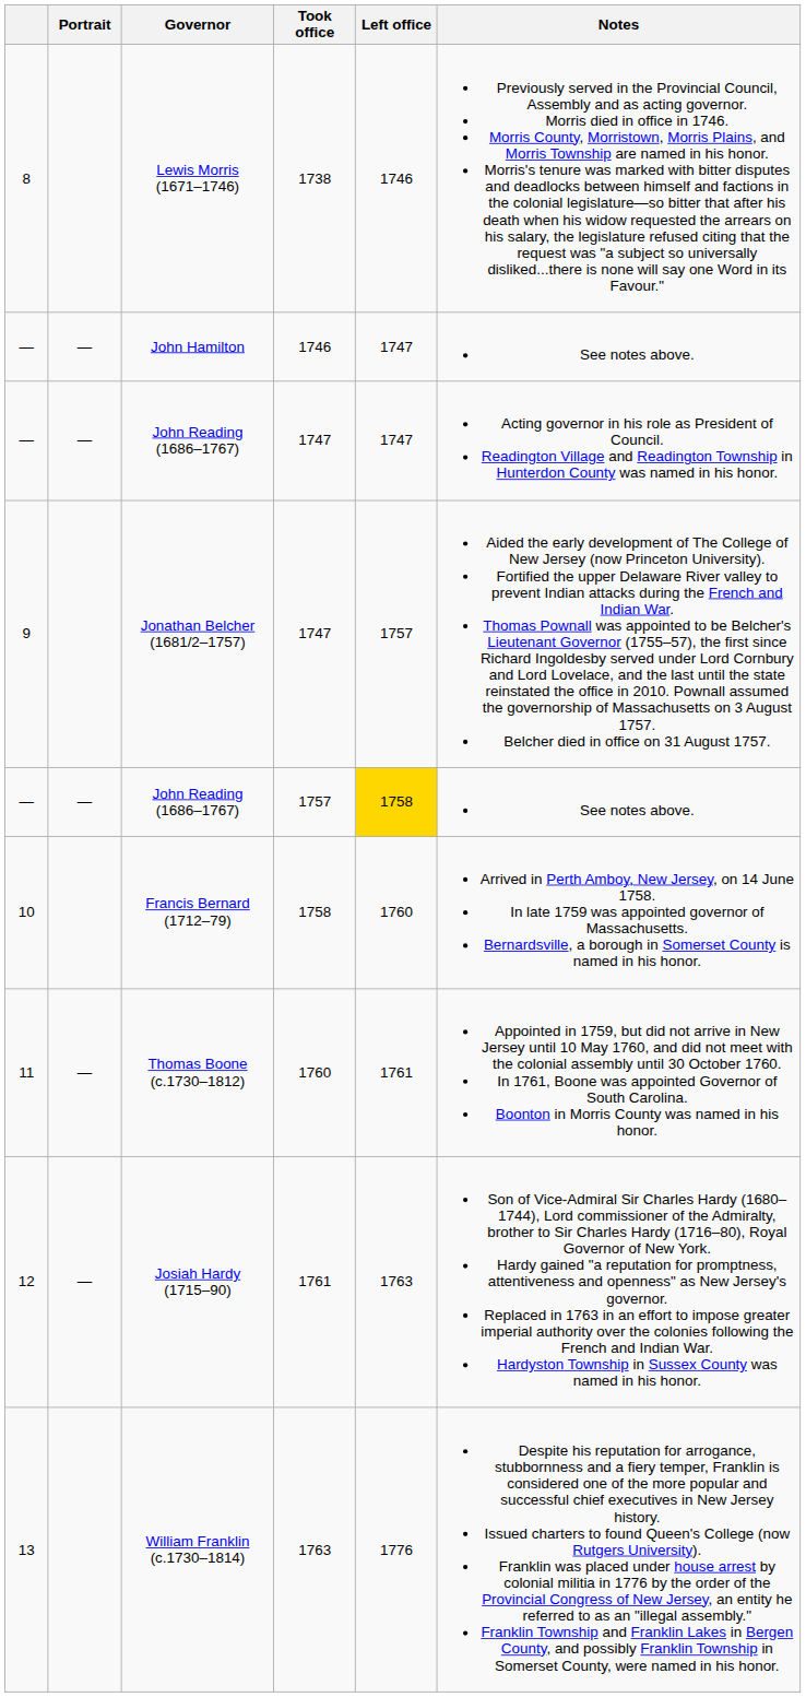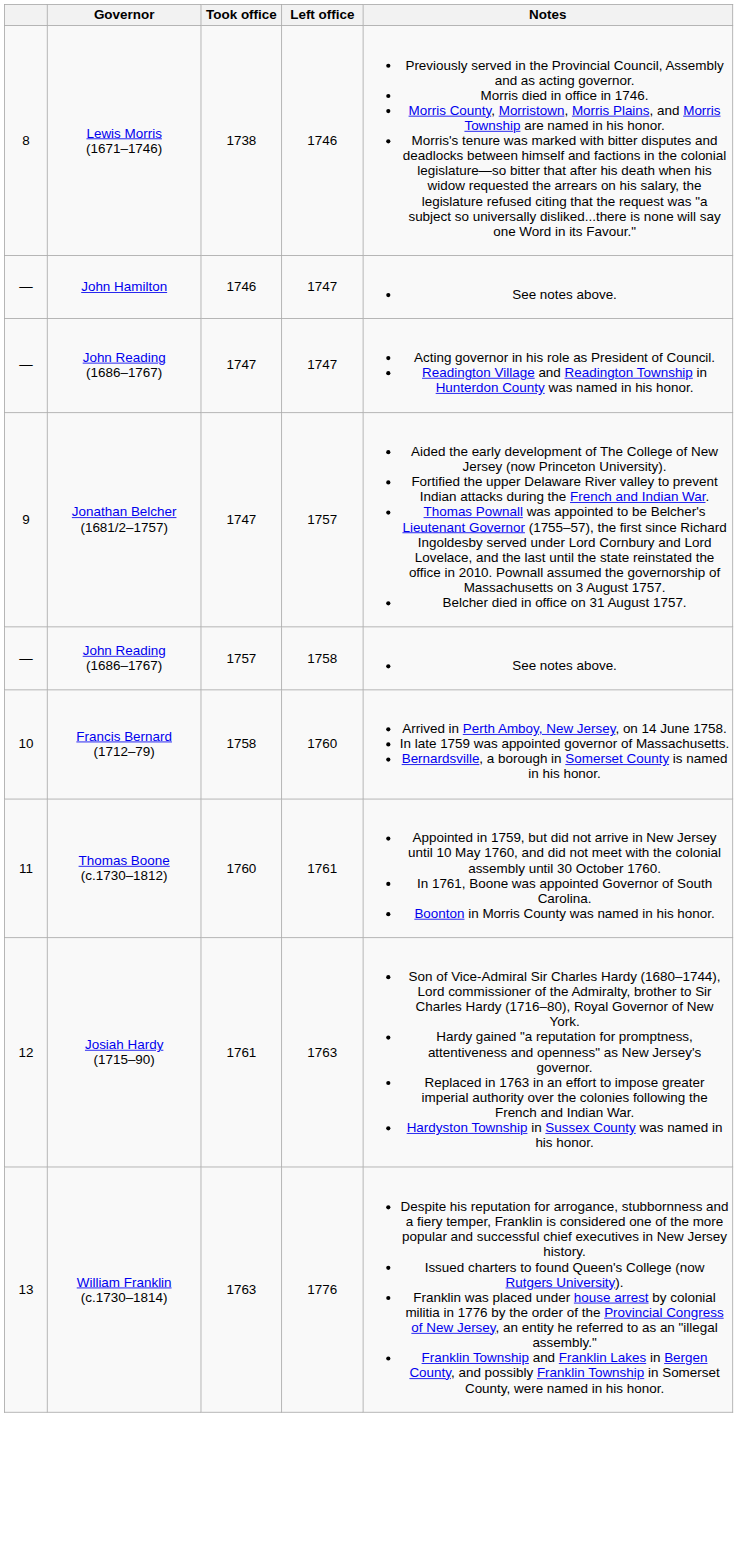 <table class="wikitable" style="text-align:center">
 <tr>
 <th scope=col width=50 data-sort-type="number"></th>
-<th scope=col width=80>Portrait</th>
 <th scope=col width=200>Governor</th>
 <th scope=col width=100>Took office</th>
 <th scope=col width=100>Left office</th>
 <th scope=col width=500>Notes</th>
 </tr>
 <tr>
 <td>8</td>
-<td></td>
 <td><a href='#'>Lewis Morris</a> <br>(1671–1746)</td>
 <td>1738</td>
 <td>1746</td>
 <td><br><ul><li>Previously served in the Provincial Council, Assembly and as acting governor.</li><li>Morris died in office in 1746.</li><li><a href='#'>Morris County</a>, <a href='#'>Morristown</a>, <a href='#'>Morris Plains</a>, and <a href='#'>Morris Township</a> are named in his honor.</li><li>Morris's tenure was marked with bitter disputes and deadlocks between himself and factions in the colonial legislature—so bitter that after his death when his widow requested the arrears on his salary, the legislature refused citing that the request was "a subject so universally disliked...there is none will say one Word in its Favour."</li></ul></td>
 </tr>
 <tr>
-<td>—</td>
 <td>—</td>
 <td><a href='#'>John Hamilton</a></td>
 <td>1746</td>
 <td>1747</td>
 <td><br><ul><li>See notes above.</li></ul></td>
 </tr>
 <tr>
 <td>—</td>
-<td>—</td>
 <td><a href='#'>John Reading</a><br>(1686–1767)</td>
 <td>1747</td>
 <td>1747</td>
 <td><br><ul><li>Acting governor in his role as President of Council.</li><li><a href='#'>Readington Village</a> and <a href='#'>Readington Township</a> in <a href='#'>Hunterdon County</a> was named in his honor.</li></ul></td>
 </tr>
 <tr>
 <td>9</td>
-<td></td>
 <td><a href='#'>Jonathan Belcher</a> <br>(1681/2–1757)</td>
 <td>1747</td>
 <td>1757</td>
 <td><br><ul><li>Aided the early development of The College of New Jersey (now Princeton University).</li><li>Fortified the upper Delaware River valley to prevent Indian attacks during the <a href='#'>French and Indian War</a>.</li><li><a href='#'>Thomas Pownall</a> was appointed to be Belcher's <a href='#'>Lieutenant Governor</a> (1755–57), the first since Richard Ingoldesby served under Lord Cornbury and Lord Lovelace, and the last until the state reinstated the office in 2010. Pownall assumed the governorship of Massachusetts on 3 August 1757.</li><li>Belcher died in office on 31 August 1757.</li></ul></td>
 </tr>
 <tr>
 <td>—</td>
-<td>—</td>
 <td><a href='#'>John Reading</a> <br>(1686–1767)</td>
 <td>1757</td>
-<td style="background: gold;">1758</td>
+<td>1758</td>
 <td><br><ul><li>See notes above.</li></ul></td>
 </tr>
 <tr>
 <td>10</td>
-<td></td>
 <td><a href='#'>Francis Bernard</a> <br>(1712–79)</td>
 <td>1758</td>
 <td>1760</td>
 <td><br><ul><li>Arrived in <a href='#'>Perth Amboy, New Jersey</a>, on 14 June 1758.</li><li>In late 1759 was appointed governor of Massachusetts.</li><li><a href='#'>Bernardsville</a>, a borough in <a href='#'>Somerset County</a> is named in his honor.</li></ul></td>
 </tr>
 <tr>
 <td>11</td>
-<td>—</td>
 <td><a href='#'>Thomas Boone</a> <br>(c.1730–1812)</td>
 <td>1760</td>
 <td>1761</td>
 <td><br><ul><li>Appointed in 1759, but did not arrive in New Jersey until 10 May 1760, and did not meet with the colonial assembly until 30 October 1760.</li><li>In 1761, Boone was appointed Governor of South Carolina.</li><li><a href='#'>Boonton</a> in Morris County was named in his honor.</li></ul></td>
 </tr>
 <tr>
 <td>12</td>
-<td>—</td>
 <td><a href='#'>Josiah Hardy</a> <br>(1715–90)</td>
 <td>1761</td>
 <td>1763</td>
 <td><br><ul><li>Son of Vice-Admiral Sir Charles Hardy (1680–1744), Lord commissioner of the Admiralty, brother to Sir Charles Hardy (1716–80), Royal Governor of New York.</li><li>Hardy gained "a reputation for promptness, attentiveness and openness" as New Jersey's governor.</li><li>Replaced in 1763 in an effort to impose greater imperial authority over the colonies following the French and Indian War.</li><li><a href='#'>Hardyston Township</a> in <a href='#'>Sussex County</a> was named in his honor.</li></ul></td>
 </tr>
 <tr>
 <td>13</td>
-<td></td>
 <td><a href='#'>William Franklin</a> <br>(c.1730–1814)</td>
 <td>1763</td>
 <td>1776</td>
 <td><br><ul><li>Despite his reputation for arrogance, stubbornness and a fiery temper, Franklin is considered one of the more popular and successful chief executives in New Jersey history.</li><li>Issued charters to found Queen's College (now <a href='#'>Rutgers University</a>).</li><li>Franklin was placed under <a href='#'>house arrest</a> by colonial militia in 1776 by the order of the <a href='#'>Provincial Congress of New Jersey</a>, an entity he referred to as an "illegal assembly."</li><li><a href='#'>Franklin Township</a> and <a href='#'>Franklin Lakes</a> in <a href='#'>Bergen County</a>, and possibly <a href='#'>Franklin Township</a> in Somerset County, were named in his honor.</li></ul></td>
 </tr>
 </table>
